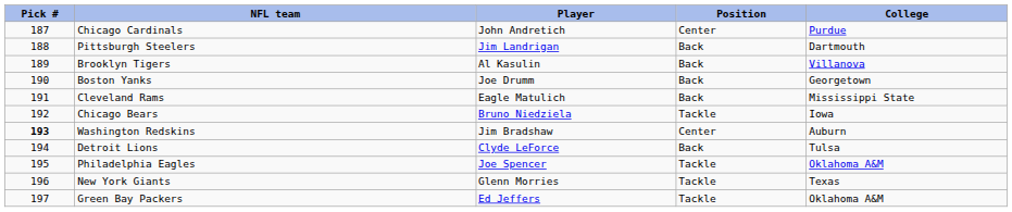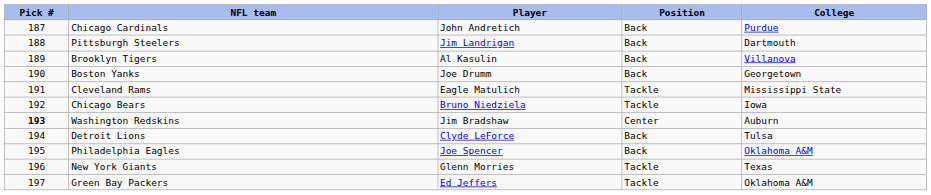 <table class="wikitable sortable sortable" style="width: 100%">
 <tr>
 <th style="background:#A8BDEC;" width=7%>Pick #</th>
 <th width=40% style="background:#A8BDEC;">NFL team</th>
 <th width=20% style="background:#A8BDEC;">Player</th>
 <th width=13% style="background:#A8BDEC;">Position</th>
 <th style="background:#A8BDEC;">College</th>
 </tr>
 <tr>
 <td align=center>187</td>
 <td>Chicago Cardinals</td>
 <td>John Andretich</td>
-<td>Center</td>
+<td>Back</td>
 <td><a href='#'>Purdue</a></td>
 </tr>
 <tr>
 <td align=center>188</td>
 <td>Pittsburgh Steelers</td>
 <td><a href='#'>Jim Landrigan</a></td>
 <td>Back</td>
 <td>Dartmouth</td>
 </tr>
 <tr>
 <td align=center>189</td>
 <td>Brooklyn Tigers</td>
 <td>Al Kasulin</td>
 <td>Back</td>
 <td><a href='#'>Villanova</a></td>
 </tr>
 <tr>
 <td align=center>190</td>
 <td>Boston Yanks</td>
 <td>Joe Drumm</td>
 <td>Back</td>
 <td>Georgetown</td>
 </tr>
 <tr>
 <td align=center>191</td>
 <td>Cleveland Rams</td>
 <td>Eagle Matulich</td>
-<td>Back</td>
+<td>Tackle</td>
 <td>Mississippi State</td>
 </tr>
 <tr>
 <td align=center>192</td>
 <td>Chicago Bears</td>
 <td><a href='#'>Bruno Niedziela</a></td>
 <td>Tackle</td>
 <td>Iowa</td>
 </tr>
 <tr>
 <td align=center><strong>193</strong></td>
 <td>Washington Redskins</td>
 <td>Jim Bradshaw</td>
 <td>Center</td>
 <td>Auburn</td>
 </tr>
 <tr>
 <td align=center>194</td>
 <td>Detroit Lions</td>
 <td><a href='#'>Clyde LeForce</a></td>
 <td>Back</td>
 <td>Tulsa</td>
 </tr>
 <tr>
 <td align=center>195</td>
 <td>Philadelphia Eagles</td>
 <td><a href='#'>Joe Spencer</a></td>
-<td>Tackle</td>
+<td>Back</td>
 <td><a href='#'>Oklahoma A&M</a></td>
 </tr>
 <tr>
 <td align=center>196</td>
 <td>New York Giants</td>
 <td>Glenn Morries</td>
 <td>Tackle</td>
 <td>Texas</td>
 </tr>
 <tr>
 <td align=center>197</td>
 <td>Green Bay Packers</td>
 <td><a href='#'>Ed Jeffers</a></td>
 <td>Tackle</td>
 <td>Oklahoma A&M</td>
 </tr>
 </table>
